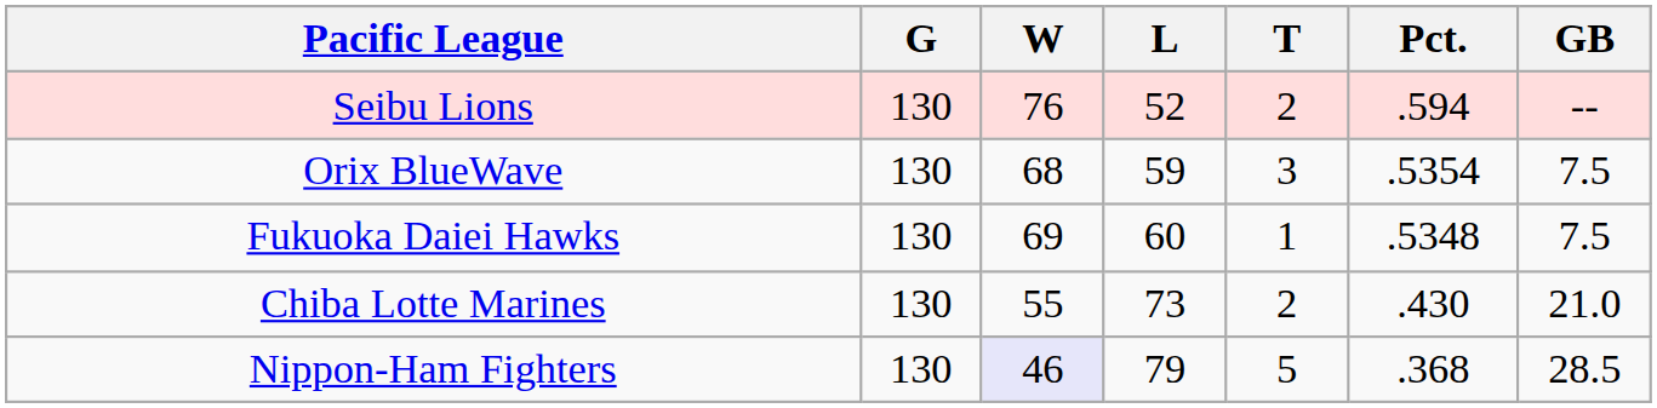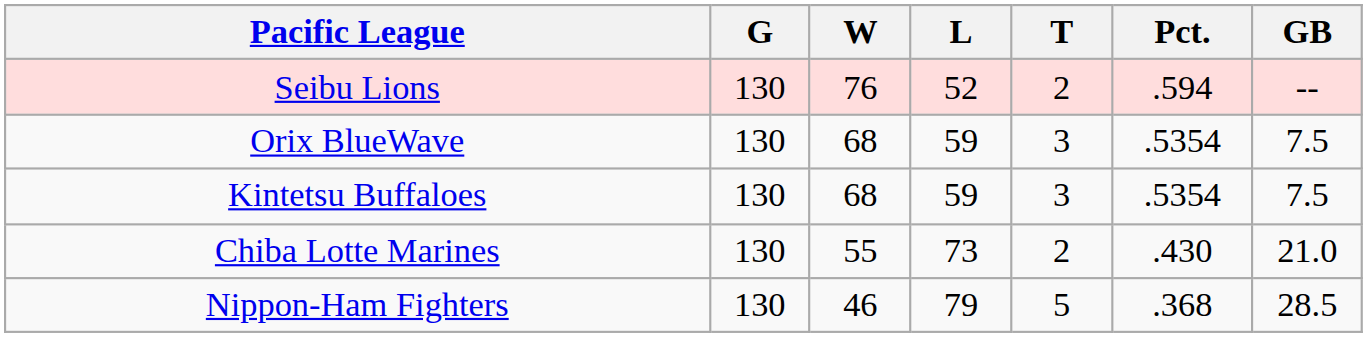 <table class="wikitable"  style="width:50%; text-align:center;">
 <tr>
 <th style="width:35%;"><a href='#'>Pacific League</a></th>
 <th style="width:5%;">G</th>
 <th style="width:5%;">W</th>
 <th style="width:5%;">L</th>
 <th style="width:5%;">T</th>
 <th style="width:7%;">Pct.</th>
 <th style="width:5%;">GB</th>
 </tr>
 <tr style="background:#fdd;">
 <td><a href='#'>Seibu Lions</a></td>
 <td>130</td>
 <td>76</td>
 <td>52</td>
 <td>2</td>
 <td>.594</td>
 <td>--</td>
 </tr>
 <tr align=center>
 <td><a href='#'>Orix BlueWave</a></td>
 <td>130</td>
 <td>68</td>
 <td>59</td>
 <td>3</td>
 <td>.5354</td>
 <td>7.5</td>
 </tr>
 <tr align=center>
-<td><a href='#'>Fukuoka Daiei Hawks</a></td>
+<td><a href='#'>Kintetsu Buffaloes</a></td>
 <td>130</td>
-<td>69</td>
-<td>60</td>
-<td>1</td>
-<td>.5348</td>
+<td>68</td>
+<td>59</td>
+<td>3</td>
+<td>.5354</td>
 <td>7.5</td>
 </tr>
 <tr align=center>
 <td><a href='#'>Chiba Lotte Marines</a></td>
 <td>130</td>
 <td>55</td>
 <td>73</td>
 <td>2</td>
 <td>.430</td>
 <td>21.0</td>
 </tr>
 <tr align=center>
 <td><a href='#'>Nippon-Ham Fighters</a></td>
 <td>130</td>
-<td style="background: lavender;">46</td>
+<td>46</td>
 <td>79</td>
 <td>5</td>
 <td>.368</td>
 <td>28.5</td>
 </tr>
 </table>
